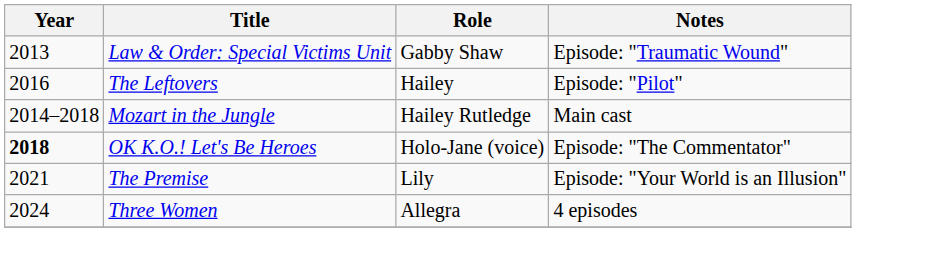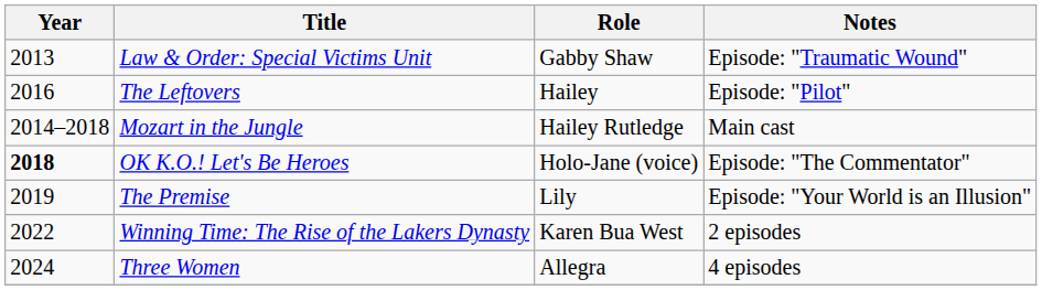 <table class="wikitable sortable">
 <tr>
 <th>Year</th>
 <th>Title</th>
 <th>Role</th>
 <th class="unsortable">Notes</th>
 </tr>
 <tr>
 <td>2013</td>
 <td><em><a href='#'>Law & Order: Special Victims Unit</a></em></td>
 <td>Gabby Shaw</td>
 <td>Episode: "<a href='#'>Traumatic Wound</a>"</td>
 </tr>
 <tr>
 <td>2016</td>
 <td><em><a href='#'>The Leftovers</a></em></td>
 <td>Hailey</td>
 <td>Episode: "<a href='#'>Pilot</a>"</td>
 </tr>
 <tr>
 <td>2014–2018</td>
 <td><em><a href='#'>Mozart in the Jungle</a></em></td>
 <td>Hailey Rutledge</td>
 <td>Main cast</td>
 </tr>
 <tr>
 <td><strong>2018</strong></td>
 <td><em><a href='#'>OK K.O.! Let's Be Heroes</a></em></td>
 <td>Holo-Jane (voice)</td>
 <td>Episode: "The Commentator"</td>
 </tr>
 <tr>
-<td>2021</td>
+<td>2019</td>
 <td><em><a href='#'>The Premise</a></em></td>
 <td>Lily</td>
 <td>Episode: "Your World is an Illusion"</td>
+</tr>
+<tr>
+<td>2022</td>
+<td><em><a href='#'>Winning Time: The Rise of the Lakers Dynasty</a></em></td>
+<td>Karen Bua West</td>
+<td>2 episodes</td>
 </tr>
 <tr>
 <td>2024</td>
 <td><em><a href='#'>Three Women</a></em></td>
 <td>Allegra</td>
 <td>4 episodes</td>
 </tr>
 <tr>
 </tr>
 </table>
